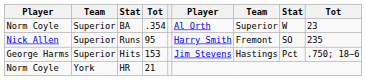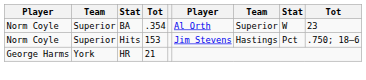 <table class="wikitable">
 <tr>
 <th>Player</th>
 <th>Team</th>
 <th>Stat</th>
 <th>Tot</th>
 <th></th>
 <th>Player</th>
 <th>Team</th>
 <th>Stat</th>
 <th>Tot</th>
 </tr>
 <tr>
 <td>Norm Coyle</td>
 <td>Superior</td>
 <td>BA</td>
 <td>.354</td>
 <td></td>
 <td><a href='#'>Al Orth</a></td>
 <td>Superior</td>
 <td>W</td>
 <td>23</td>
 </tr>
 <tr>
-<td><a href='#'>Nick Allen</a></td>
-<td>Superior</td>
-<td>Runs</td>
-<td>95</td>
-<td></td>
-<td><a href='#'>Harry Smith</a></td>
-<td>Fremont</td>
-<td>SO</td>
-<td>235</td>
-</tr>
-<tr>
-<td>George Harms</td>
+<td>Norm Coyle</td>
 <td>Superior</td>
 <td>Hits</td>
 <td>153</td>
 <td></td>
 <td><a href='#'>Jim Stevens</a></td>
 <td>Hastings</td>
 <td>Pct</td>
 <td>.750; 18–6</td>
 </tr>
 <tr>
-<td>Norm Coyle</td>
+<td>George Harms</td>
 <td>York</td>
 <td>HR</td>
 <td>21</td>
 <td></td>
 </tr>
 </table>
